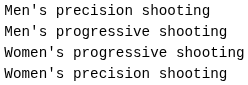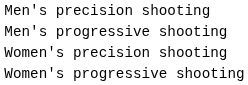 <table>
 <tr>
 <td>Men's precision shooting</td>
 <td></td>
 <td></td>
 <td></td>
 </tr>
 <tr>
 <td>Men's progressive shooting</td>
 <td></td>
 <td></td>
 <td></td>
 </tr>
 <tr>
+<td>Women's precision shooting</td>
+<td></td>
+<td></td>
+<td></td>
+</tr>
+<tr>
 <td>Women's progressive shooting</td>
 <td></td>
 <td></td>
 <td></td>
 </tr>
-<tr>
-<td>Women's precision shooting</td>
-<td></td>
-<td></td>
-<td></td>
-</tr>
 </table>
